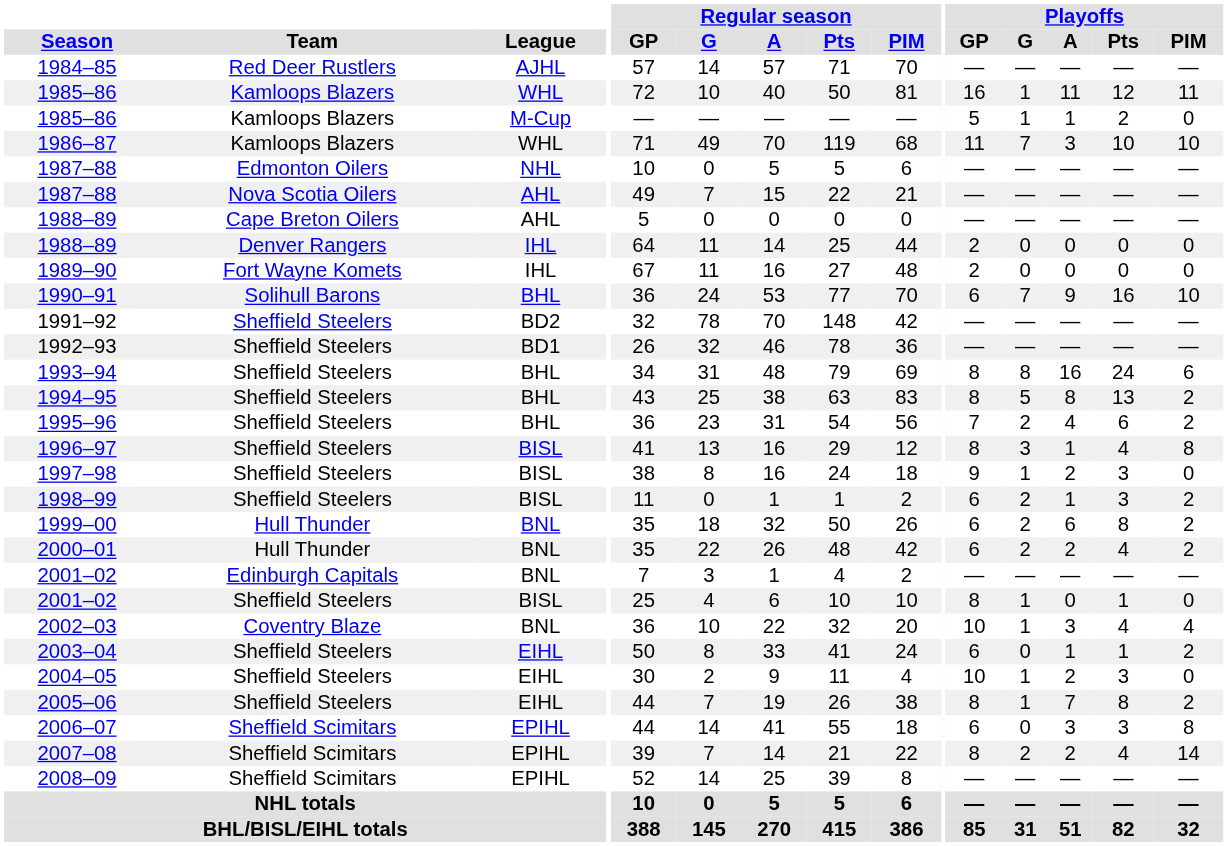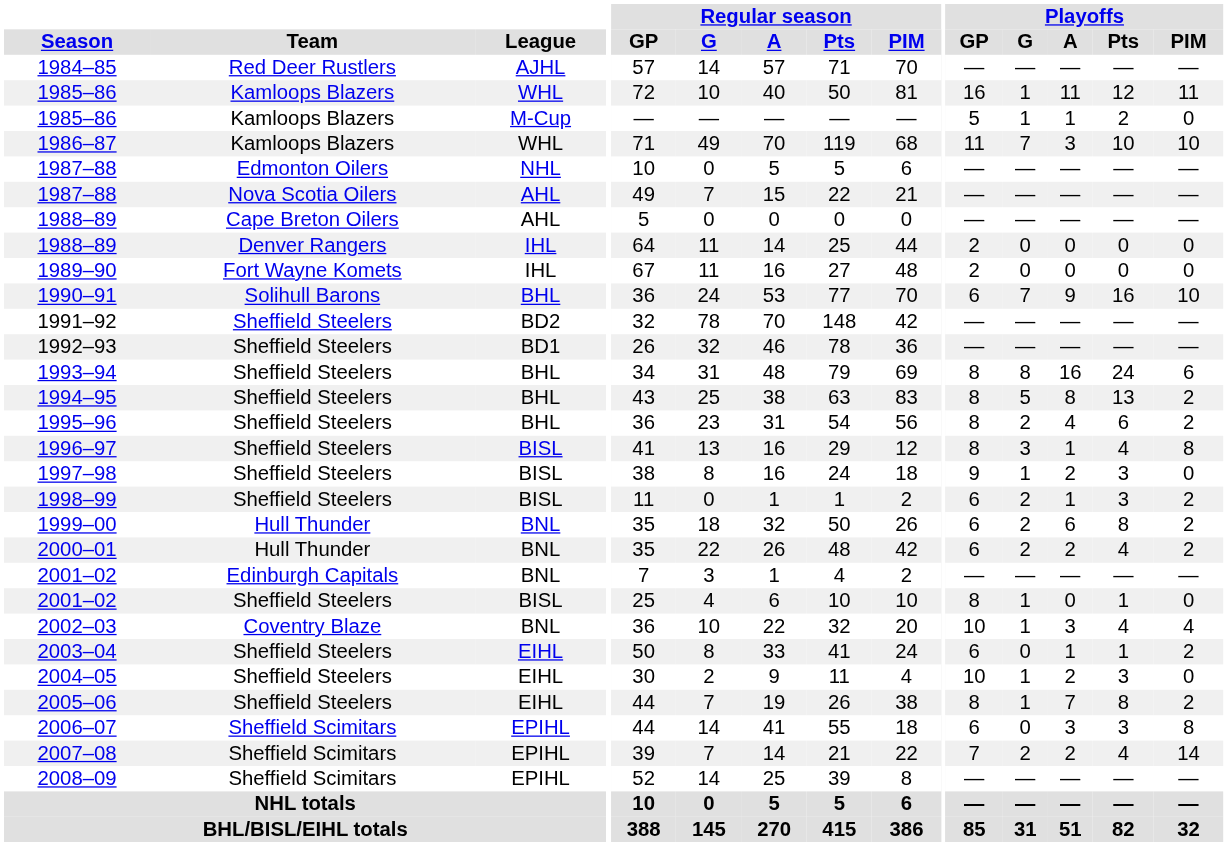 <table border="0" cellpadding="1" cellspacing="0" style="text-align:center; width:60em">
 <tr bgcolor="#e0e0e0">
 <th colspan="3" bgcolor="#ffffff"></th>
 <th rowspan="100" bgcolor="#ffffff"></th>
 <th colspan="5"><a href='#'>Regular season</a></th>
 <th rowspan="100" bgcolor="#ffffff"></th>
 <th colspan="5"><a href='#'>Playoffs</a></th>
 </tr>
 <tr bgcolor="#e0e0e0">
 <th><a href='#'>Season</a></th>
 <th>Team</th>
 <th>League</th>
 <th>GP</th>
 <th><a href='#'>G</a></th>
 <th><a href='#'>A</a></th>
 <th><a href='#'>Pts</a></th>
 <th><a href='#'>PIM</a></th>
 <th>GP</th>
 <th>G</th>
 <th>A</th>
 <th>Pts</th>
 <th>PIM</th>
 </tr>
 <tr>
 <td><a href='#'>1984–85</a></td>
 <td><a href='#'>Red Deer Rustlers</a></td>
 <td><a href='#'>AJHL</a></td>
 <td>57</td>
 <td>14</td>
 <td>57</td>
 <td>71</td>
 <td>70</td>
 <td>—</td>
 <td>—</td>
 <td>—</td>
 <td>—</td>
 <td>—</td>
 </tr>
 <tr bgcolor="#f0f0f0">
 <td><a href='#'>1985–86</a></td>
 <td><a href='#'>Kamloops Blazers</a></td>
 <td><a href='#'>WHL</a></td>
 <td>72</td>
 <td>10</td>
 <td>40</td>
 <td>50</td>
 <td>81</td>
 <td>16</td>
 <td>1</td>
 <td>11</td>
 <td>12</td>
 <td>11</td>
 </tr>
 <tr>
 <td><a href='#'>1985–86</a></td>
 <td>Kamloops Blazers</td>
 <td><a href='#'>M-Cup</a></td>
 <td>—</td>
 <td>—</td>
 <td>—</td>
 <td>—</td>
 <td>—</td>
 <td>5</td>
 <td>1</td>
 <td>1</td>
 <td>2</td>
 <td>0</td>
 </tr>
 <tr bgcolor="#f0f0f0">
 <td><a href='#'>1986–87</a></td>
 <td>Kamloops Blazers</td>
 <td>WHL</td>
 <td>71</td>
 <td>49</td>
 <td>70</td>
 <td>119</td>
 <td>68</td>
 <td>11</td>
 <td>7</td>
 <td>3</td>
 <td>10</td>
 <td>10</td>
 </tr>
 <tr>
 <td><a href='#'>1987–88</a></td>
 <td><a href='#'>Edmonton Oilers</a></td>
 <td><a href='#'>NHL</a></td>
 <td>10</td>
 <td>0</td>
 <td>5</td>
 <td>5</td>
 <td>6</td>
 <td>—</td>
 <td>—</td>
 <td>—</td>
 <td>—</td>
 <td>—</td>
 </tr>
 <tr bgcolor="#f0f0f0">
 <td><a href='#'>1987–88</a></td>
 <td><a href='#'>Nova Scotia Oilers</a></td>
 <td><a href='#'>AHL</a></td>
 <td>49</td>
 <td>7</td>
 <td>15</td>
 <td>22</td>
 <td>21</td>
 <td>—</td>
 <td>—</td>
 <td>—</td>
 <td>—</td>
 <td>—</td>
 </tr>
 <tr>
 <td><a href='#'>1988–89</a></td>
 <td><a href='#'>Cape Breton Oilers</a></td>
 <td>AHL</td>
 <td>5</td>
 <td>0</td>
 <td>0</td>
 <td>0</td>
 <td>0</td>
 <td>—</td>
 <td>—</td>
 <td>—</td>
 <td>—</td>
 <td>—</td>
 </tr>
 <tr bgcolor="#f0f0f0">
 <td><a href='#'>1988–89</a></td>
 <td><a href='#'>Denver Rangers</a></td>
 <td><a href='#'>IHL</a></td>
 <td>64</td>
 <td>11</td>
 <td>14</td>
 <td>25</td>
 <td>44</td>
 <td>2</td>
 <td>0</td>
 <td>0</td>
 <td>0</td>
 <td>0</td>
 </tr>
 <tr>
 <td><a href='#'>1989–90</a></td>
 <td><a href='#'>Fort Wayne Komets</a></td>
 <td>IHL</td>
 <td>67</td>
 <td>11</td>
 <td>16</td>
 <td>27</td>
 <td>48</td>
 <td>2</td>
 <td>0</td>
 <td>0</td>
 <td>0</td>
 <td>0</td>
 </tr>
 <tr bgcolor="#f0f0f0">
 <td><a href='#'>1990–91</a></td>
 <td><a href='#'>Solihull Barons</a></td>
 <td><a href='#'>BHL</a></td>
 <td>36</td>
 <td>24</td>
 <td>53</td>
 <td>77</td>
 <td>70</td>
 <td>6</td>
 <td>7</td>
 <td>9</td>
 <td>16</td>
 <td>10</td>
 </tr>
 <tr>
 <td>1991–92</td>
 <td><a href='#'>Sheffield Steelers</a></td>
 <td>BD2</td>
 <td>32</td>
 <td>78</td>
 <td>70</td>
 <td>148</td>
 <td>42</td>
 <td>—</td>
 <td>—</td>
 <td>—</td>
 <td>—</td>
 <td>—</td>
 </tr>
 <tr bgcolor="#f0f0f0">
 <td>1992–93</td>
 <td>Sheffield Steelers</td>
 <td>BD1</td>
 <td>26</td>
 <td>32</td>
 <td>46</td>
 <td>78</td>
 <td>36</td>
 <td>—</td>
 <td>—</td>
 <td>—</td>
 <td>—</td>
 <td>—</td>
 </tr>
 <tr>
 <td><a href='#'>1993–94</a></td>
 <td>Sheffield Steelers</td>
 <td>BHL</td>
 <td>34</td>
 <td>31</td>
 <td>48</td>
 <td>79</td>
 <td>69</td>
 <td>8</td>
 <td>8</td>
 <td>16</td>
 <td>24</td>
 <td>6</td>
 </tr>
 <tr bgcolor="#f0f0f0">
 <td><a href='#'>1994–95</a></td>
 <td>Sheffield Steelers</td>
 <td>BHL</td>
 <td>43</td>
 <td>25</td>
 <td>38</td>
 <td>63</td>
 <td>83</td>
 <td>8</td>
 <td>5</td>
 <td>8</td>
 <td>13</td>
 <td>2</td>
 </tr>
 <tr>
 <td><a href='#'>1995–96</a></td>
 <td>Sheffield Steelers</td>
 <td>BHL</td>
 <td>36</td>
 <td>23</td>
 <td>31</td>
 <td>54</td>
 <td>56</td>
-<td>7</td>
+<td>8</td>
 <td>2</td>
 <td>4</td>
 <td>6</td>
 <td>2</td>
 </tr>
 <tr bgcolor="#f0f0f0">
 <td><a href='#'>1996–97</a></td>
 <td>Sheffield Steelers</td>
 <td><a href='#'>BISL</a></td>
 <td>41</td>
 <td>13</td>
 <td>16</td>
 <td>29</td>
 <td>12</td>
 <td>8</td>
 <td>3</td>
 <td>1</td>
 <td>4</td>
 <td>8</td>
 </tr>
 <tr>
 <td><a href='#'>1997–98</a></td>
 <td>Sheffield Steelers</td>
 <td>BISL</td>
 <td>38</td>
 <td>8</td>
 <td>16</td>
 <td>24</td>
 <td>18</td>
 <td>9</td>
 <td>1</td>
 <td>2</td>
 <td>3</td>
 <td>0</td>
 </tr>
 <tr bgcolor="#f0f0f0">
 <td><a href='#'>1998–99</a></td>
 <td>Sheffield Steelers</td>
 <td>BISL</td>
 <td>11</td>
 <td>0</td>
 <td>1</td>
 <td>1</td>
 <td>2</td>
 <td>6</td>
 <td>2</td>
 <td>1</td>
 <td>3</td>
 <td>2</td>
 </tr>
 <tr>
 <td><a href='#'>1999–00</a></td>
 <td><a href='#'>Hull Thunder</a></td>
 <td><a href='#'>BNL</a></td>
 <td>35</td>
 <td>18</td>
 <td>32</td>
 <td>50</td>
 <td>26</td>
 <td>6</td>
 <td>2</td>
 <td>6</td>
 <td>8</td>
 <td>2</td>
 </tr>
 <tr bgcolor="#f0f0f0">
 <td><a href='#'>2000–01</a></td>
 <td>Hull Thunder</td>
 <td>BNL</td>
 <td>35</td>
 <td>22</td>
 <td>26</td>
 <td>48</td>
 <td>42</td>
 <td>6</td>
 <td>2</td>
 <td>2</td>
 <td>4</td>
 <td>2</td>
 </tr>
 <tr>
 <td><a href='#'>2001–02</a></td>
 <td><a href='#'>Edinburgh Capitals</a></td>
 <td>BNL</td>
 <td>7</td>
 <td>3</td>
 <td>1</td>
 <td>4</td>
 <td>2</td>
 <td>—</td>
 <td>—</td>
 <td>—</td>
 <td>—</td>
 <td>—</td>
 </tr>
 <tr bgcolor="#f0f0f0">
 <td><a href='#'>2001–02</a></td>
 <td>Sheffield Steelers</td>
 <td>BISL</td>
 <td>25</td>
 <td>4</td>
 <td>6</td>
 <td>10</td>
 <td>10</td>
 <td>8</td>
 <td>1</td>
 <td>0</td>
 <td>1</td>
 <td>0</td>
 </tr>
 <tr>
 <td><a href='#'>2002–03</a></td>
 <td><a href='#'>Coventry Blaze</a></td>
 <td>BNL</td>
 <td>36</td>
 <td>10</td>
 <td>22</td>
 <td>32</td>
 <td>20</td>
 <td>10</td>
 <td>1</td>
 <td>3</td>
 <td>4</td>
 <td>4</td>
 </tr>
 <tr bgcolor="#f0f0f0">
 <td><a href='#'>2003–04</a></td>
 <td>Sheffield Steelers</td>
 <td><a href='#'>EIHL</a></td>
 <td>50</td>
 <td>8</td>
 <td>33</td>
 <td>41</td>
 <td>24</td>
 <td>6</td>
 <td>0</td>
 <td>1</td>
 <td>1</td>
 <td>2</td>
 </tr>
 <tr>
 <td><a href='#'>2004–05</a></td>
 <td>Sheffield Steelers</td>
 <td>EIHL</td>
 <td>30</td>
 <td>2</td>
 <td>9</td>
 <td>11</td>
 <td>4</td>
 <td>10</td>
 <td>1</td>
 <td>2</td>
 <td>3</td>
 <td>0</td>
 </tr>
 <tr bgcolor="#f0f0f0">
 <td><a href='#'>2005–06</a></td>
 <td>Sheffield Steelers</td>
 <td>EIHL</td>
 <td>44</td>
 <td>7</td>
 <td>19</td>
 <td>26</td>
 <td>38</td>
 <td>8</td>
 <td>1</td>
 <td>7</td>
 <td>8</td>
 <td>2</td>
 </tr>
 <tr>
 <td><a href='#'>2006–07</a></td>
 <td><a href='#'>Sheffield Scimitars</a></td>
 <td><a href='#'>EPIHL</a></td>
 <td>44</td>
 <td>14</td>
 <td>41</td>
 <td>55</td>
 <td>18</td>
 <td>6</td>
 <td>0</td>
 <td>3</td>
 <td>3</td>
 <td>8</td>
 </tr>
 <tr bgcolor="#f0f0f0">
 <td><a href='#'>2007–08</a></td>
 <td>Sheffield Scimitars</td>
 <td>EPIHL</td>
 <td>39</td>
 <td>7</td>
 <td>14</td>
 <td>21</td>
 <td>22</td>
-<td>8</td>
+<td>7</td>
 <td>2</td>
 <td>2</td>
 <td>4</td>
 <td>14</td>
 </tr>
 <tr>
 <td><a href='#'>2008–09</a></td>
 <td>Sheffield Scimitars</td>
 <td>EPIHL</td>
 <td>52</td>
 <td>14</td>
 <td>25</td>
 <td>39</td>
 <td>8</td>
 <td>—</td>
 <td>—</td>
 <td>—</td>
 <td>—</td>
 <td>—</td>
 </tr>
 <tr bgcolor="#e0e0e0">
 <th colspan="3">NHL totals</th>
 <th>10</th>
 <th>0</th>
 <th>5</th>
 <th>5</th>
 <th>6</th>
 <th>—</th>
 <th>—</th>
 <th>—</th>
 <th>—</th>
 <th>—</th>
 </tr>
 <tr bgcolor="#e0e0e0">
 <th colspan="3">BHL/BISL/EIHL totals</th>
 <th>388</th>
 <th>145</th>
 <th>270</th>
 <th>415</th>
 <th>386</th>
 <th>85</th>
 <th>31</th>
 <th>51</th>
 <th>82</th>
 <th>32</th>
 </tr>
 </table>
